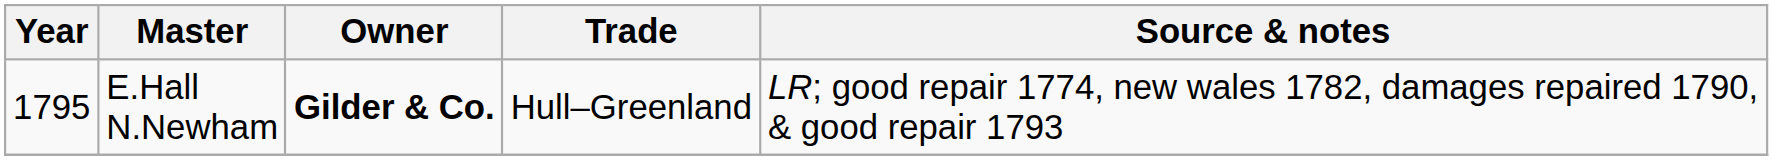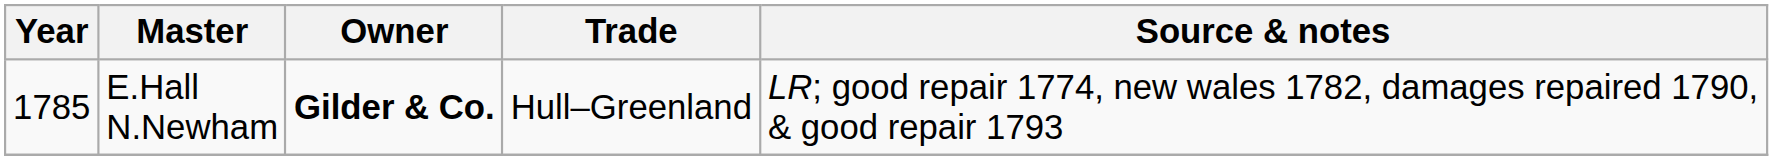 <table class=" wikitable">
 <tr>
 <th>Year</th>
 <th>Master</th>
 <th>Owner</th>
 <th>Trade</th>
 <th>Source & notes</th>
 </tr>
 <tr>
-<td>1795</td>
+<td>1785</td>
 <td>E.Hall<br>N.Newham</td>
 <td><strong>Gilder & Co.</strong></td>
 <td>Hull–Greenland</td>
 <td><em>LR</em>; good repair 1774, new wales 1782, damages repaired 1790,<br> & good repair 1793</td>
 </tr>
 <tr>
 </tr>
 </table>
